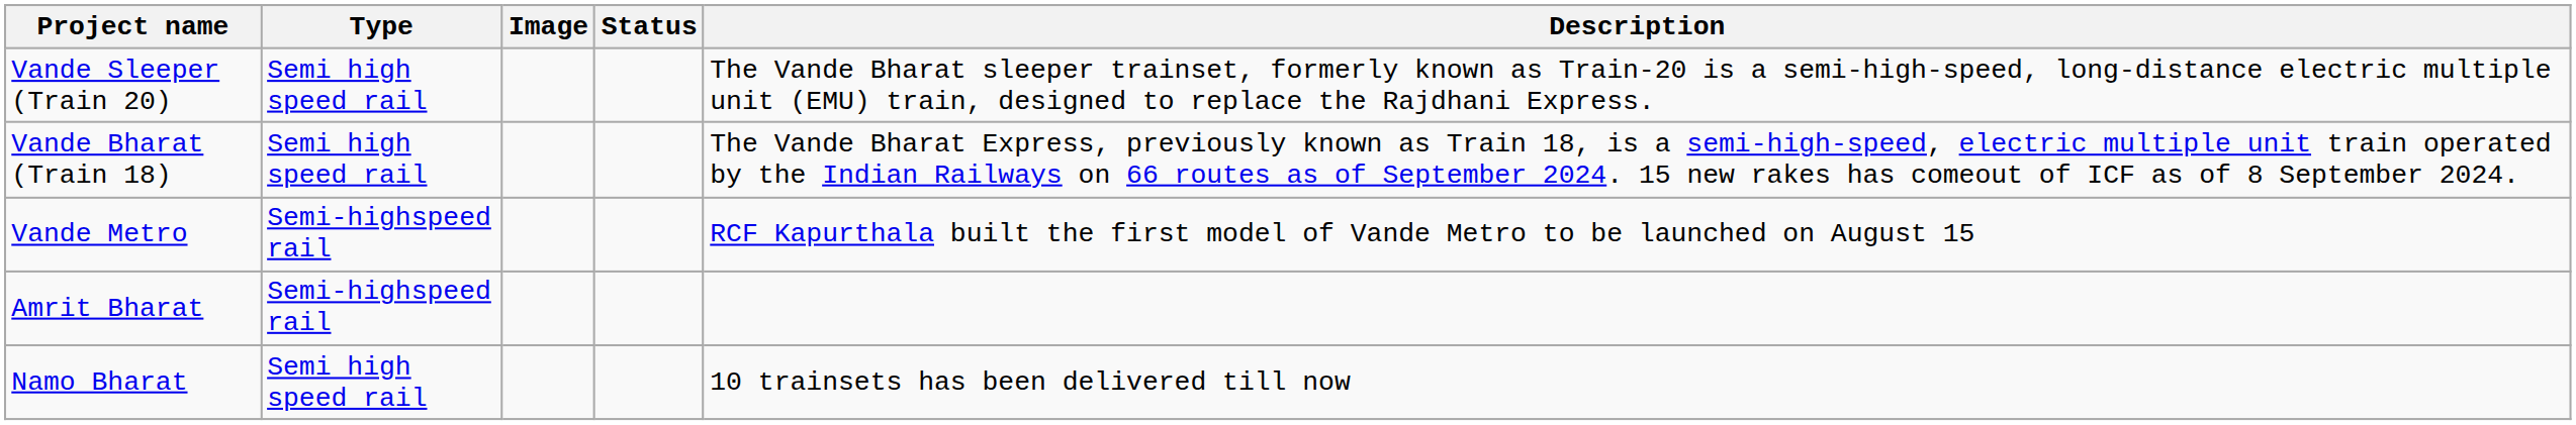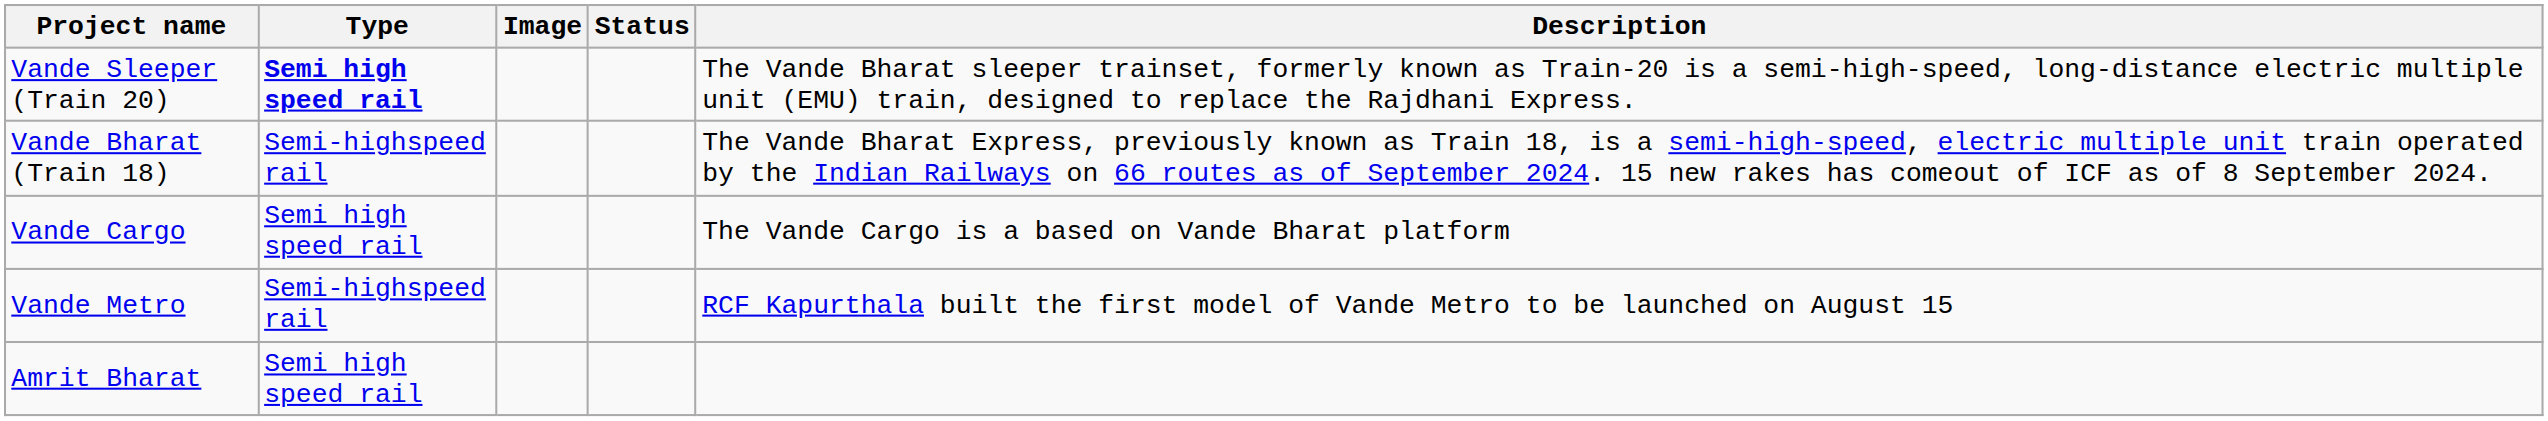 <table class="wikitable sortable">
 <tr>
 <th>Project name</th>
 <th>Type</th>
 <th>Image</th>
 <th>Status</th>
 <th>Description</th>
 </tr>
 <tr>
 <td><a href='#'>Vande Sleeper</a> (Train 20)</td>
-<td><a href='#'>Semi high speed rail</a></td>
+<td><strong><a href='#'>Semi high speed rail</a></strong></td>
 <td></td>
 <td></td>
 <td>The Vande Bharat sleeper trainset, formerly known as Train-20 is a semi-high-speed, long-distance electric multiple unit (EMU) train, designed to replace the Rajdhani Express.</td>
 </tr>
 <tr>
 <td><a href='#'>Vande Bharat</a> (Train 18)</td>
+<td><a href='#'>Semi-highspeed rail</a></td>
+<td></td>
+<td></td>
+<td>The Vande Bharat Express, previously known as Train 18, is a <a href='#'>semi-high-speed</a>, <a href='#'>electric multiple unit</a> train operated by the <a href='#'>Indian Railways</a> on <a href='#'>66 routes as of September 2024</a>. 15 new rakes has comeout of ICF as of 8 September 2024.</td>
+</tr>
+<tr>
+<td><a href='#'>Vande Cargo</a></td>
 <td><a href='#'>Semi high speed rail</a></td>
 <td></td>
 <td></td>
-<td>The Vande Bharat Express, previously known as Train 18, is a <a href='#'>semi-high-speed</a>, <a href='#'>electric multiple unit</a> train operated by the <a href='#'>Indian Railways</a> on <a href='#'>66 routes as of September 2024</a>. 15 new rakes has comeout of ICF as of 8 September 2024.</td>
+<td>The Vande Cargo is a based on Vande Bharat platform</td>
 </tr>
 <tr>
 <td><a href='#'>Vande Metro</a></td>
 <td><a href='#'>Semi-highspeed rail</a></td>
 <td></td>
 <td></td>
 <td><a href='#'>RCF Kapurthala</a> built the first model of Vande Metro to be launched on August 15</td>
 </tr>
 <tr>
 <td><a href='#'>Amrit Bharat</a></td>
-<td><a href='#'>Semi-highspeed rail</a></td>
+<td><a href='#'>Semi high speed rail</a></td>
 <td></td>
 <td></td>
 <td></td>
 </tr>
-<tr>
-<td><a href='#'>Namo Bharat</a></td>
-<td><a href='#'>Semi high speed rail</a></td>
-<td></td>
-<td></td>
-<td>10 trainsets has been delivered till now</td>
-</tr>
 </table>
